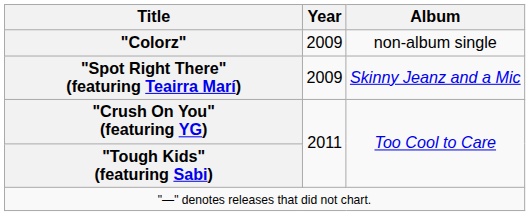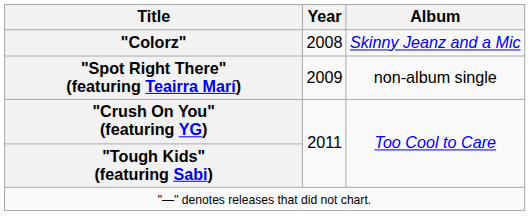 <table class="wikitable plainrowheaders" style="text-align:center;">
 <tr>
 <th scope="col" rowspan="1" style="width:18em;">Title</th>
 <th scope="col" rowspan="1">Year</th>
 <th scope="col" rowspan="1">Album</th>
 </tr>
 <tr>
 <th scope="row">"Colorz"</th>
-<td>2009</td>
-<td>non-album single</td>
+<td>2008</td>
+<td><em><a href='#'>Skinny Jeanz and a Mic</a></em></td>
 </tr>
 <tr>
 <th scope="row">"Spot Right There" <span><br>(featuring <a href='#'>Teairra Marí</a>)</span></th>
 <td>2009</td>
-<td><em><a href='#'>Skinny Jeanz and a Mic</a></em></td>
+<td>non-album single</td>
 </tr>
 <tr>
 <th scope="row">"Crush On You" <span><br>(featuring <a href='#'>YG</a>)</span></th>
 <td rowspan="2">2011</td>
 <td rowspan="2"><em><a href='#'>Too Cool to Care</a></em></td>
 </tr>
 <tr>
 <th scope="row">"Tough Kids" <span><br>(featuring <a href='#'>Sabi</a>)</span></th>
 </tr>
 <tr>
 <td colspan="13" style="font-size:90%"><small>"—" denotes releases that did not chart.</small></td>
 </tr>
 </table>
